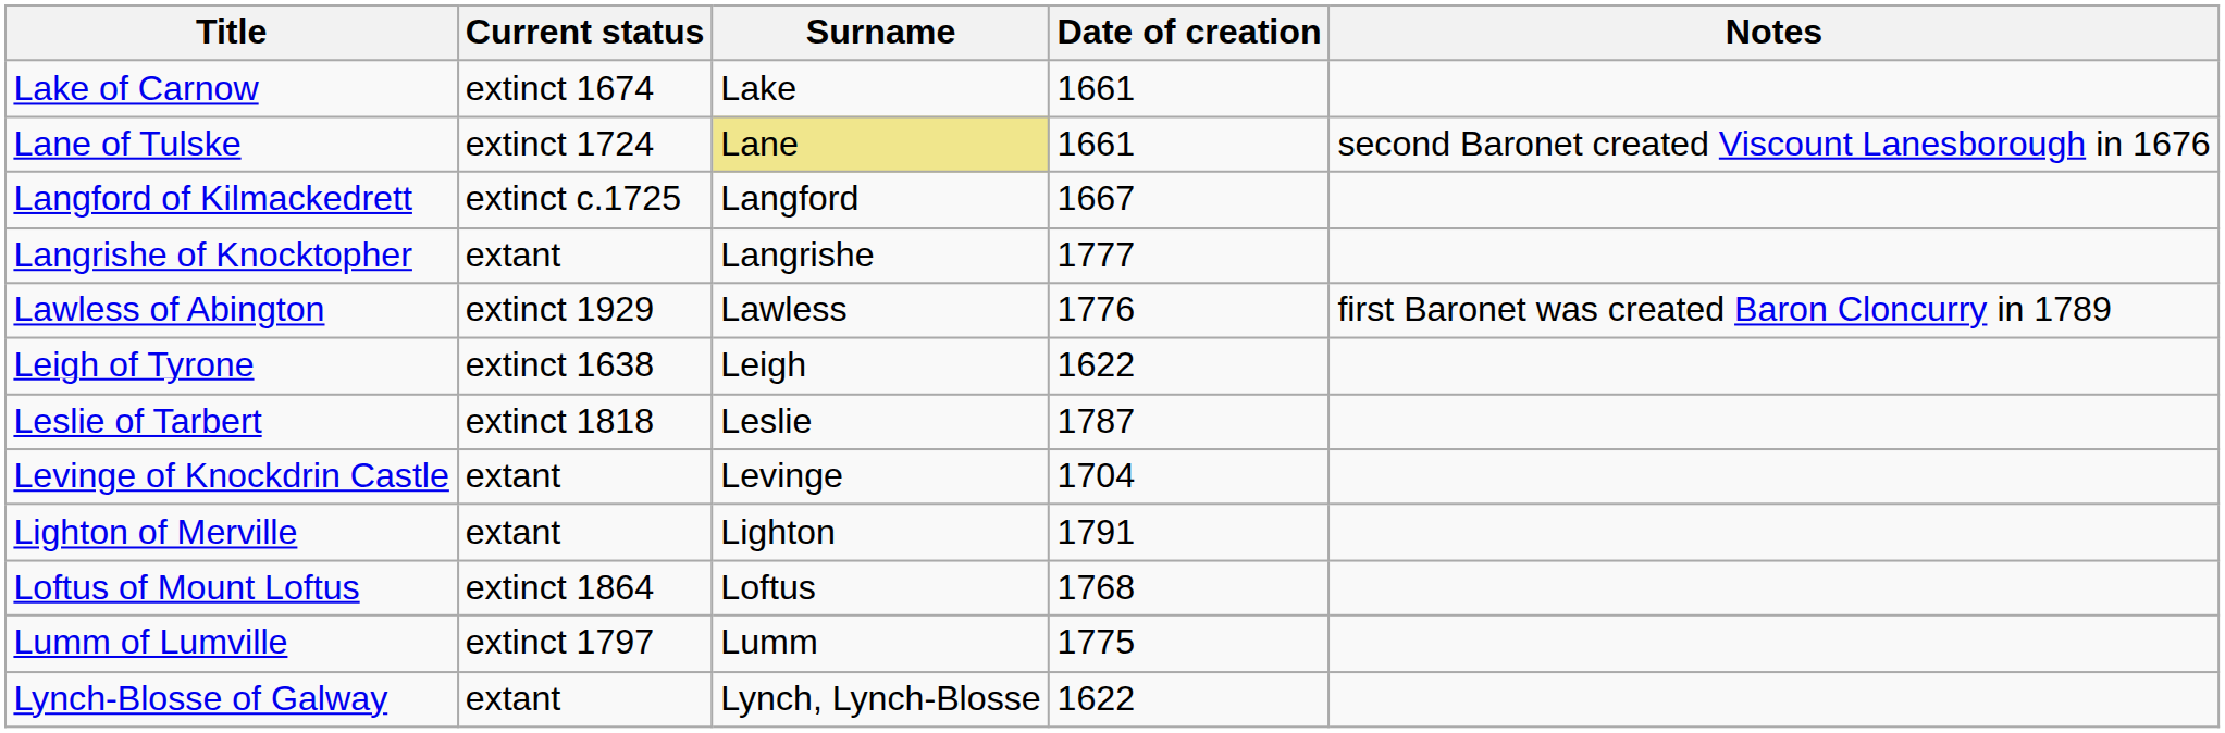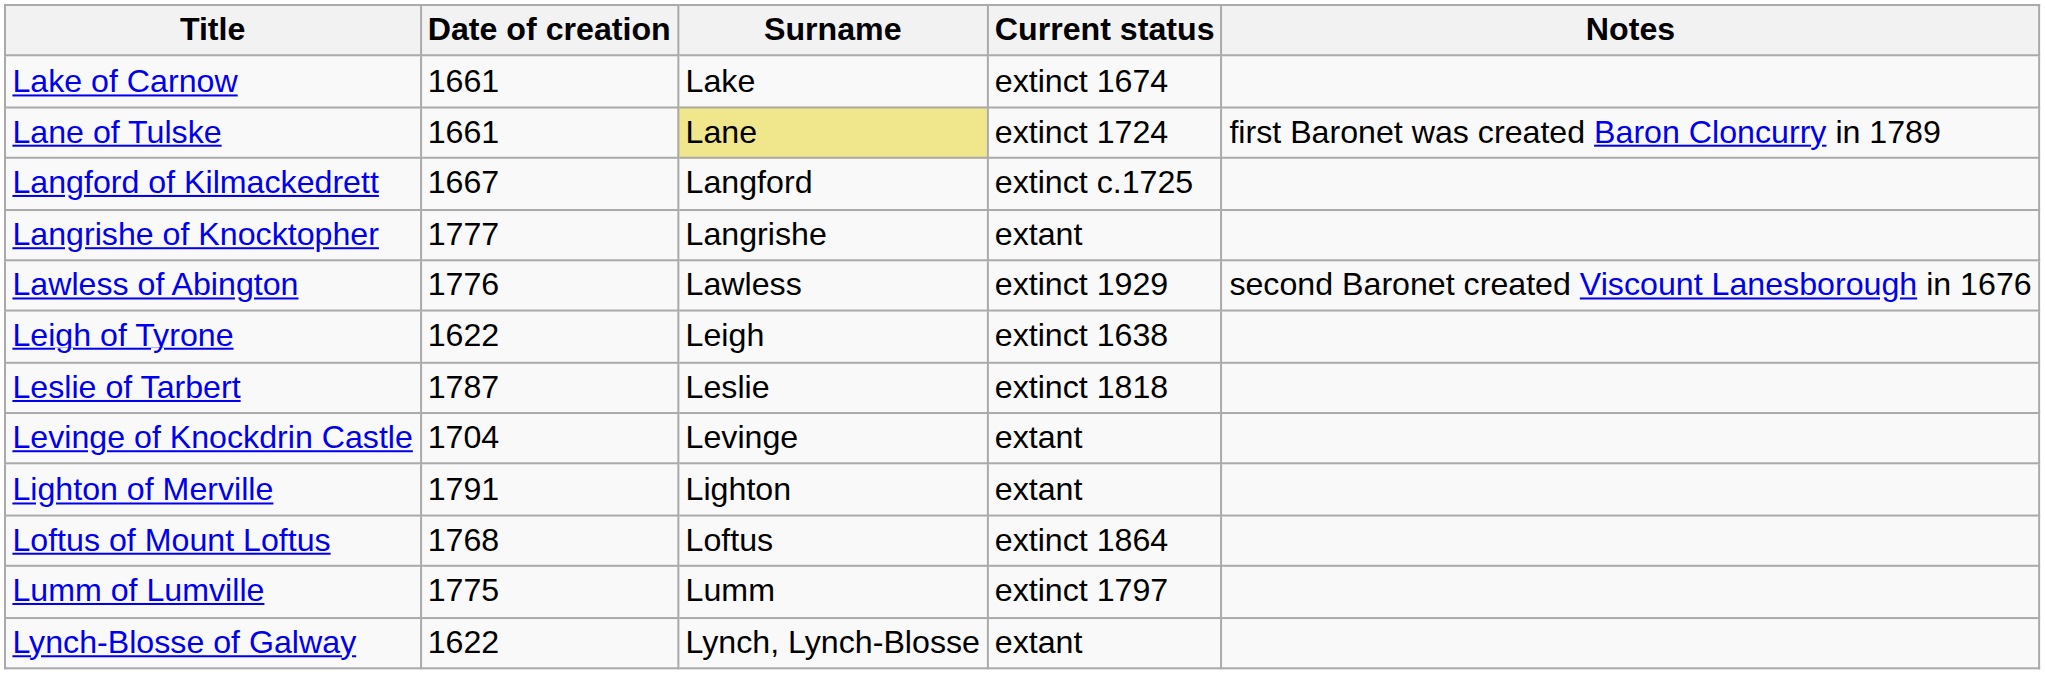 <table class="wikitable">
 <tr>
 <th>Title</th>
+<th>Date of creation</th>
+<th>Surname</th>
 <th>Current status</th>
-<th>Surname</th>
-<th>Date of creation</th>
 <th>Notes</th>
 </tr>
 <tr>
 <td><a href='#'>Lake of Carnow</a></td>
+<td>1661</td>
+<td>Lake</td>
 <td>extinct 1674</td>
-<td>Lake</td>
-<td>1661</td>
 <td> </td>
 </tr>
 <tr>
 <td><a href='#'>Lane of Tulske</a></td>
+<td>1661</td>
+<td style="background: khaki;">Lane</td>
 <td>extinct 1724</td>
-<td style="background: khaki;">Lane</td>
-<td>1661</td>
-<td>second Baronet created <a href='#'>Viscount Lanesborough</a> in 1676</td>
+<td>first Baronet was created <a href='#'>Baron Cloncurry</a> in 1789</td>
 </tr>
 <tr>
 <td><a href='#'>Langford of Kilmackedrett</a></td>
+<td>1667</td>
+<td>Langford</td>
 <td>extinct c.1725</td>
-<td>Langford</td>
-<td>1667</td>
 <td> </td>
 </tr>
 <tr>
 <td><a href='#'>Langrishe of Knocktopher</a></td>
+<td>1777</td>
+<td>Langrishe</td>
 <td>extant</td>
-<td>Langrishe</td>
-<td>1777</td>
 <td> </td>
 </tr>
 <tr>
 <td><a href='#'>Lawless of Abington</a></td>
+<td>1776</td>
+<td>Lawless</td>
 <td>extinct 1929</td>
-<td>Lawless</td>
-<td>1776</td>
-<td>first Baronet was created <a href='#'>Baron Cloncurry</a> in 1789</td>
+<td>second Baronet created <a href='#'>Viscount Lanesborough</a> in 1676</td>
 </tr>
 <tr>
 <td><a href='#'>Leigh of Tyrone</a></td>
+<td>1622</td>
+<td>Leigh</td>
 <td>extinct 1638</td>
-<td>Leigh</td>
-<td>1622</td>
 <td> </td>
 </tr>
 <tr>
 <td><a href='#'>Leslie of Tarbert</a></td>
+<td>1787</td>
+<td>Leslie</td>
 <td>extinct 1818</td>
-<td>Leslie</td>
-<td>1787</td>
 <td> </td>
 </tr>
 <tr>
 <td><a href='#'>Levinge of Knockdrin Castle</a></td>
+<td>1704</td>
+<td>Levinge</td>
 <td>extant</td>
-<td>Levinge</td>
-<td>1704</td>
 <td> </td>
 </tr>
 <tr>
 <td><a href='#'>Lighton of Merville</a></td>
+<td>1791</td>
+<td>Lighton</td>
 <td>extant</td>
-<td>Lighton</td>
-<td>1791</td>
 <td> </td>
 </tr>
 <tr>
 <td><a href='#'>Loftus of Mount Loftus</a></td>
+<td>1768</td>
+<td>Loftus</td>
 <td>extinct 1864</td>
-<td>Loftus</td>
-<td>1768</td>
 <td> </td>
 </tr>
 <tr>
 <td><a href='#'>Lumm of Lumville</a></td>
+<td>1775</td>
+<td>Lumm</td>
 <td>extinct 1797</td>
-<td>Lumm</td>
-<td>1775</td>
 <td> </td>
 </tr>
 <tr>
 <td><a href='#'>Lynch-Blosse of Galway</a></td>
+<td>1622</td>
+<td>Lynch, Lynch-Blosse</td>
 <td>extant</td>
-<td>Lynch, Lynch-Blosse</td>
-<td>1622</td>
 <td> </td>
 </tr>
 </table>
